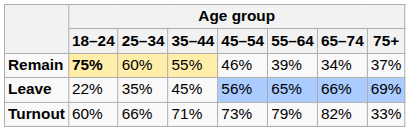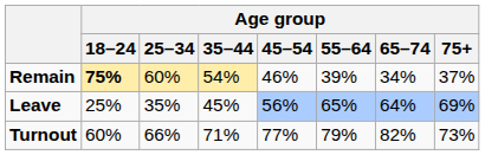 <table class="wikitable">
 <tr>
 <th rowspan="2"></th>
 <th colspan="7">Age group</th>
 </tr>
 <tr>
 <th>18–24</th>
 <th>25–34</th>
 <th>35–44</th>
 <th>45–54</th>
 <th>55–64</th>
 <th>65–74</th>
 <th>75+</th>
 </tr>
 <tr>
 <td><strong>Remain</strong></td>
 <td style="background:#fea;"><strong>75%</strong></td>
 <td style="background:#fea;">60%</td>
-<td style="background:#fea;">55%</td>
+<td style="background:#fea;">54%</td>
 <td>46%</td>
 <td>39%</td>
 <td>34%</td>
 <td>37%</td>
 </tr>
 <tr>
 <td><strong>Leave</strong></td>
-<td>22%</td>
+<td>25%</td>
 <td>35%</td>
 <td>45%</td>
 <td style="background:#acf;">56%</td>
 <td style="background:#acf;">65%</td>
-<td style="background:#acf;">66%</td>
+<td style="background:#acf;">64%</td>
 <td style="background:#acf;">69%</td>
 </tr>
 <tr>
 <td><strong>Turnout</strong></td>
 <td>60%</td>
 <td>66%</td>
 <td>71%</td>
-<td>73%</td>
+<td>77%</td>
 <td>79%</td>
 <td>82%</td>
-<td>33%</td>
+<td>73%</td>
 </tr>
 </table>
